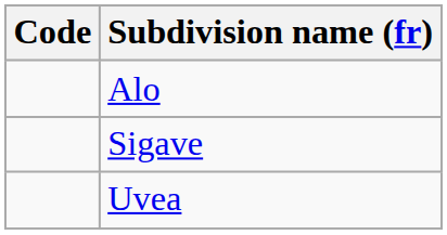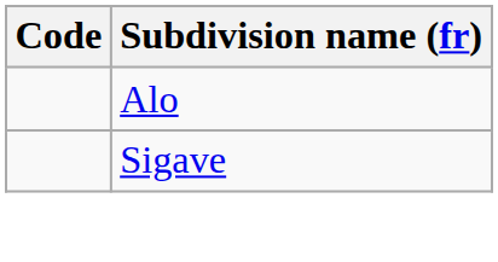 <table class="wikitable sortable">
 <tr>
 <th scope="col">Code</th>
 <th scope="col">Subdivision name (<a href='#'>fr</a>)</th>
 </tr>
 <tr>
 <td></td>
 <td> <a href='#'>Alo</a></td>
 </tr>
 <tr>
 <td></td>
 <td> <a href='#'>Sigave</a></td>
 </tr>
-<tr>
-<td></td>
-<td> <a href='#'>Uvea</a></td>
-</tr>
 </table>
